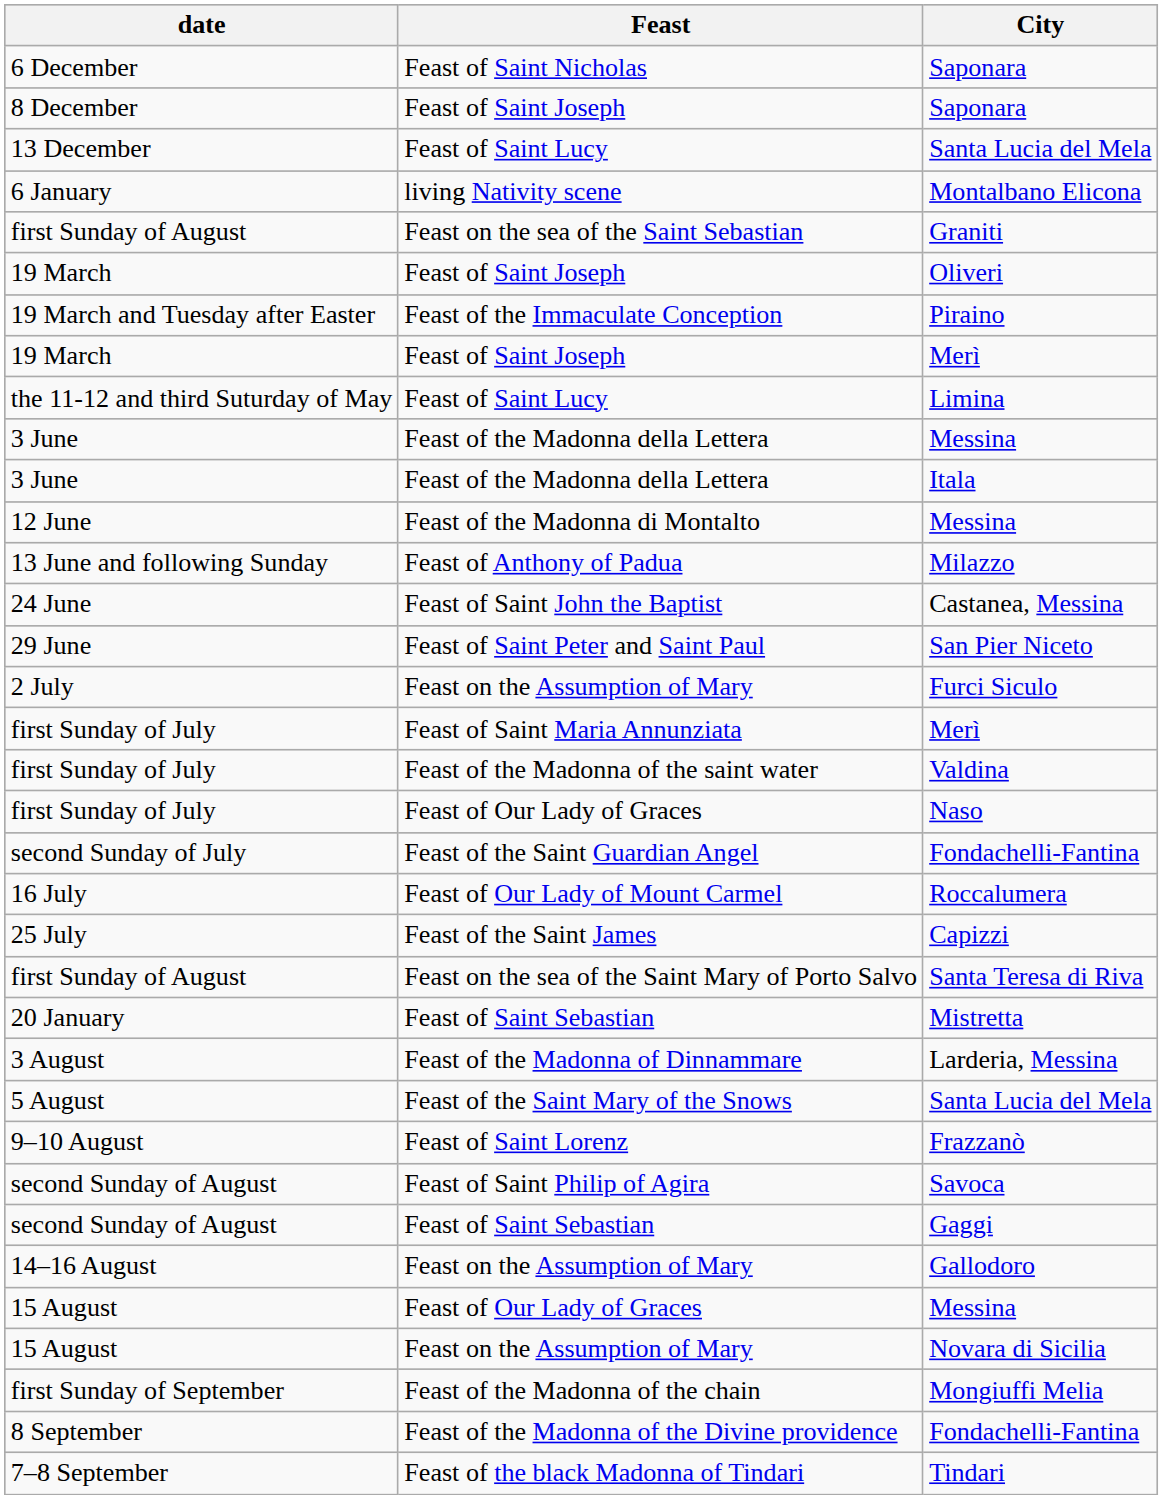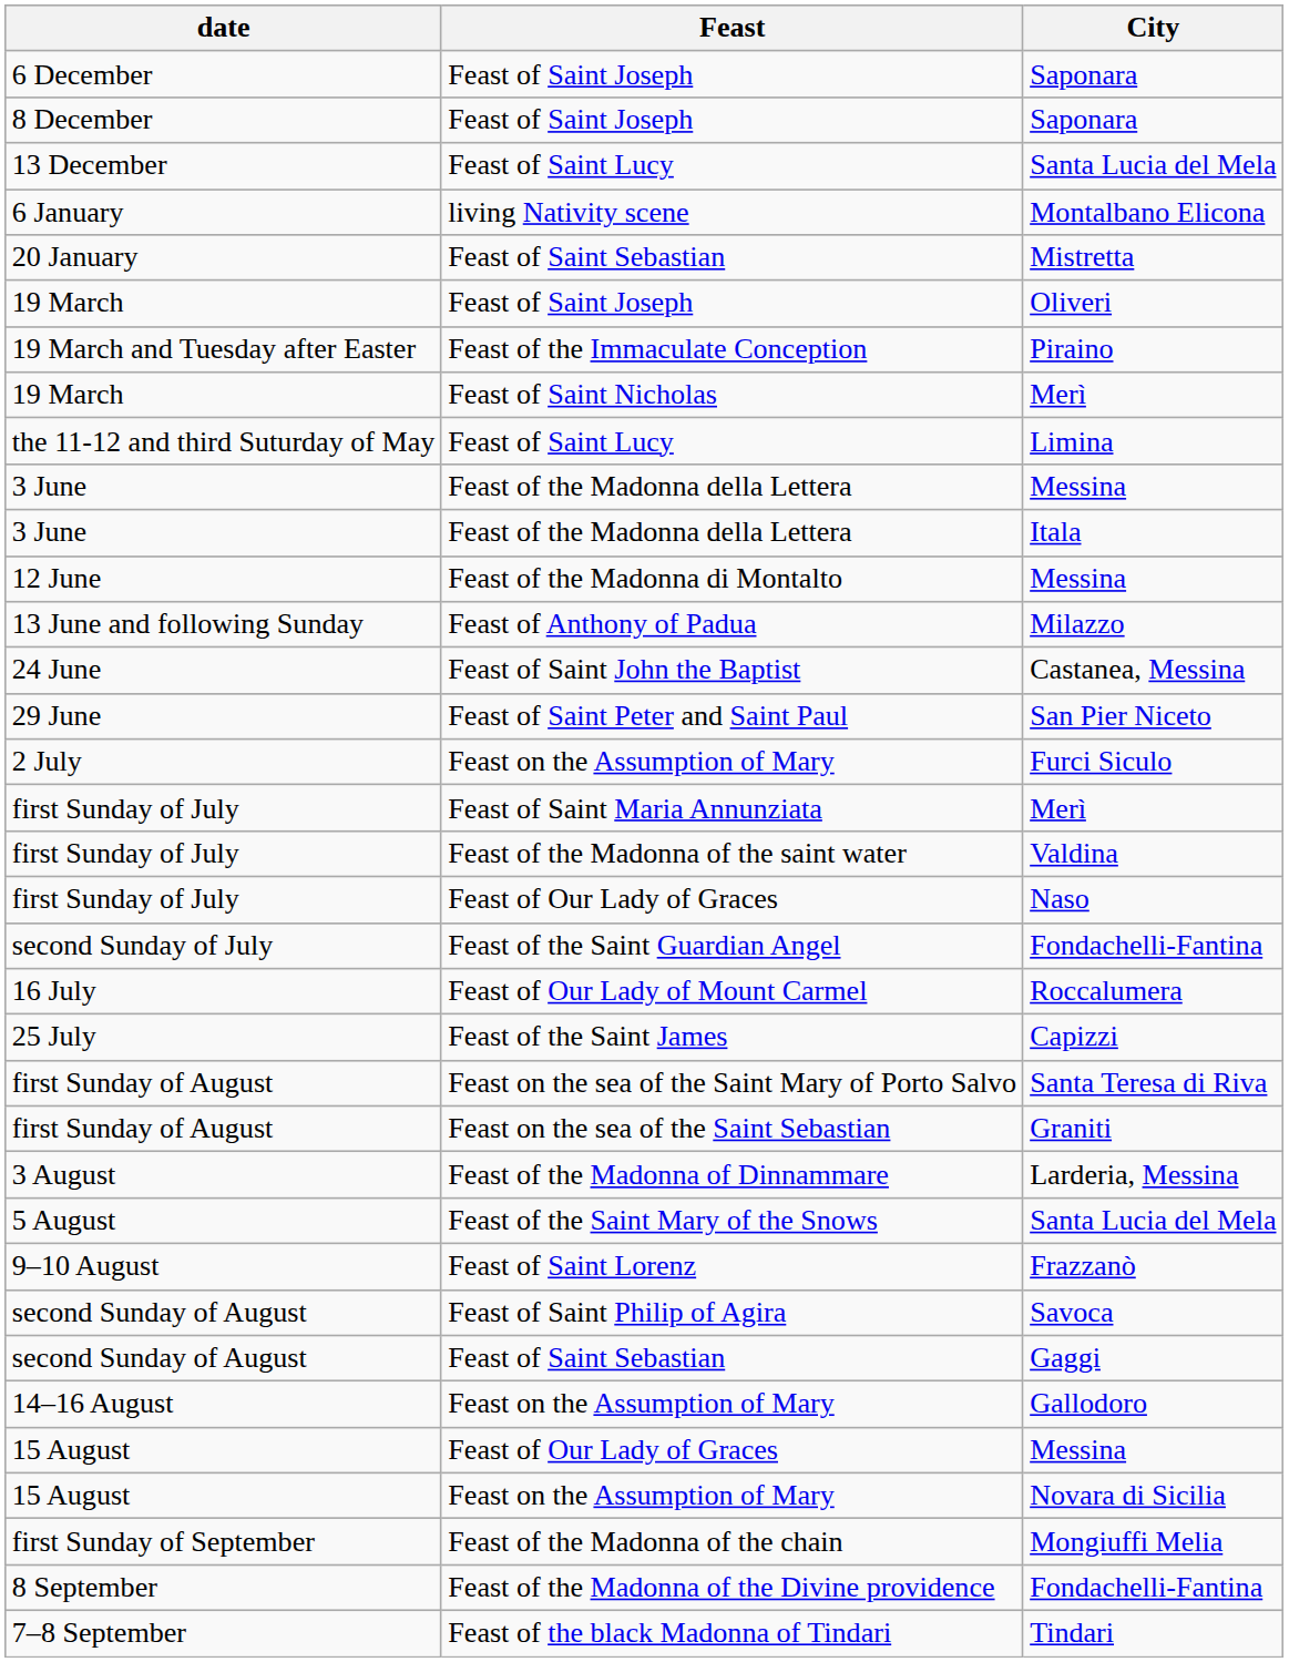 <table class="wikitable">
 <tr>
 <th>date</th>
 <th>Feast</th>
 <th>City</th>
 </tr>
 <tr>
 <td>6 December</td>
-<td>Feast of <a href='#'>Saint Nicholas</a></td>
+<td>Feast of <a href='#'>Saint Joseph</a></td>
 <td><a href='#'>Saponara</a></td>
 </tr>
 <tr>
 <td>8 December</td>
 <td>Feast of <a href='#'>Saint Joseph</a></td>
 <td><a href='#'>Saponara</a></td>
 </tr>
 <tr>
 <td>13 December</td>
 <td>Feast of <a href='#'>Saint Lucy</a></td>
 <td><a href='#'>Santa Lucia del Mela</a></td>
 </tr>
 <tr>
 <td>6 January</td>
 <td>living <a href='#'>Nativity scene</a></td>
 <td><a href='#'>Montalbano Elicona</a></td>
 </tr>
 <tr>
-<td>first Sunday of August</td>
-<td>Feast on the sea of the <a href='#'>Saint Sebastian</a></td>
-<td><a href='#'>Graniti</a></td>
+<td>20 January</td>
+<td>Feast of <a href='#'>Saint Sebastian</a></td>
+<td><a href='#'>Mistretta</a></td>
 </tr>
 <tr>
 <td>19 March</td>
 <td>Feast of <a href='#'>Saint Joseph</a></td>
 <td><a href='#'>Oliveri</a></td>
 </tr>
 <tr>
 <td>19 March and Tuesday after Easter</td>
 <td>Feast of the <a href='#'>Immaculate Conception</a></td>
 <td><a href='#'>Piraino</a></td>
 </tr>
 <tr>
 <td>19 March</td>
-<td>Feast of <a href='#'>Saint Joseph</a></td>
+<td>Feast of <a href='#'>Saint Nicholas</a></td>
 <td><a href='#'>Merì</a></td>
 </tr>
 <tr>
 <td>the 11-12 and third Suturday of May</td>
 <td>Feast of <a href='#'>Saint Lucy</a></td>
 <td><a href='#'>Limina</a></td>
 </tr>
 <tr>
 <td>3 June</td>
 <td>Feast of the Madonna della Lettera</td>
 <td><a href='#'>Messina</a></td>
 </tr>
 <tr>
 <td>3 June</td>
 <td>Feast of the Madonna della Lettera</td>
 <td><a href='#'>Itala</a></td>
 </tr>
 <tr>
 <td>12 June</td>
 <td>Feast of the Madonna di Montalto</td>
 <td><a href='#'>Messina</a></td>
 </tr>
 <tr>
 <td>13 June and following Sunday</td>
 <td>Feast of <a href='#'>Anthony of Padua</a></td>
 <td><a href='#'>Milazzo</a></td>
 </tr>
 <tr>
 <td>24 June</td>
 <td>Feast of Saint <a href='#'>John the Baptist</a></td>
 <td>Castanea, <a href='#'>Messina</a></td>
 </tr>
 <tr>
 <td>29 June</td>
 <td>Feast of <a href='#'>Saint Peter</a> and <a href='#'>Saint Paul</a></td>
 <td><a href='#'>San Pier Niceto</a></td>
 </tr>
 <tr>
 <td>2 July</td>
 <td>Feast on the <a href='#'>Assumption of Mary</a></td>
 <td><a href='#'>Furci Siculo</a></td>
 </tr>
 <tr>
 <td>first Sunday of July</td>
 <td>Feast of Saint <a href='#'>Maria Annunziata</a></td>
 <td><a href='#'>Merì</a></td>
 </tr>
 <tr>
 <td>first Sunday of July</td>
 <td>Feast of the Madonna of the saint water</td>
 <td><a href='#'>Valdina</a></td>
 </tr>
 <tr>
 <td>first Sunday of July</td>
 <td>Feast of Our Lady of Graces</td>
 <td><a href='#'>Naso</a></td>
 </tr>
 <tr>
 <td>second Sunday of July</td>
 <td>Feast of the Saint <a href='#'>Guardian Angel</a></td>
 <td><a href='#'>Fondachelli-Fantina</a></td>
 </tr>
 <tr>
 <td>16  July</td>
 <td>Feast of  <a href='#'>Our Lady of Mount Carmel</a></td>
 <td><a href='#'>Roccalumera</a></td>
 </tr>
 <tr>
 <td>25 July</td>
 <td>Feast of the Saint <a href='#'>James</a></td>
 <td><a href='#'>Capizzi</a></td>
 </tr>
 <tr>
 <td>first Sunday of August</td>
 <td>Feast on the sea of the Saint Mary of  Porto Salvo</td>
 <td><a href='#'>Santa Teresa di Riva</a></td>
 </tr>
 <tr>
-<td>20 January</td>
-<td>Feast of <a href='#'>Saint Sebastian</a></td>
-<td><a href='#'>Mistretta</a></td>
+<td>first Sunday of August</td>
+<td>Feast on the sea of the <a href='#'>Saint Sebastian</a></td>
+<td><a href='#'>Graniti</a></td>
 </tr>
 <tr>
 <td>3 August</td>
 <td>Feast of  the <a href='#'>Madonna of Dinnammare</a></td>
 <td>Larderia, <a href='#'>Messina</a></td>
 </tr>
 <tr>
 <td>5 August</td>
 <td>Feast of the <a href='#'>Saint Mary of the Snows</a></td>
 <td><a href='#'>Santa Lucia del Mela</a></td>
 </tr>
 <tr>
 <td>9–10 August</td>
 <td>Feast of <a href='#'>Saint Lorenz</a></td>
 <td><a href='#'>Frazzanò</a></td>
 </tr>
 <tr>
 <td>second Sunday of August</td>
 <td>Feast of Saint <a href='#'>Philip of Agira</a></td>
 <td><a href='#'>Savoca</a></td>
 </tr>
 <tr>
 <td>second Sunday of August</td>
 <td>Feast of <a href='#'>Saint Sebastian</a></td>
 <td><a href='#'>Gaggi</a></td>
 </tr>
 <tr>
 <td>14–16 August</td>
 <td>Feast on the <a href='#'>Assumption of Mary</a></td>
 <td><a href='#'>Gallodoro</a></td>
 </tr>
 <tr>
 <td>15 August</td>
 <td>Feast of <a href='#'>Our Lady of Graces</a></td>
 <td><a href='#'>Messina</a></td>
 </tr>
 <tr>
 <td>15 August</td>
 <td>Feast on the <a href='#'>Assumption of Mary</a></td>
 <td><a href='#'>Novara di Sicilia</a></td>
 </tr>
 <tr>
 <td>first Sunday of September</td>
 <td>Feast of the Madonna of the chain</td>
 <td><a href='#'>Mongiuffi Melia</a></td>
 </tr>
 <tr>
 <td>8 September</td>
 <td>Feast of the <a href='#'>Madonna of the Divine providence</a></td>
 <td><a href='#'>Fondachelli-Fantina</a></td>
 </tr>
 <tr>
 <td>7–8 September</td>
 <td>Feast of <a href='#'>the black Madonna of Tindari</a></td>
 <td><a href='#'>Tindari</a></td>
 </tr>
 </table>
